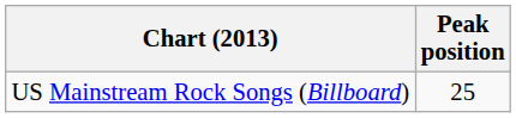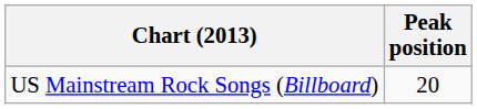 <table class="wikitable sortable">
 <tr>
 <th>Chart (2013)</th>
 <th>Peak<br>position</th>
 </tr>
 <tr>
 <td>US <a href='#'>Mainstream Rock Songs</a> (<em><a href='#'>Billboard</a></em>)</td>
-<td style="text-align:center;">25</td>
+<td style="text-align:center;">20</td>
 </tr>
 </table>
